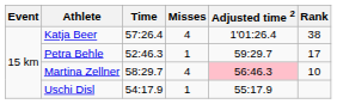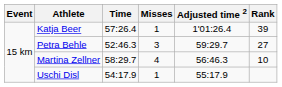 <table class="wikitable" style="font-size:90%">
 <tr>
 <th>Event</th>
 <th>Athlete</th>
 <th>Time</th>
 <th>Misses</th>
 <th>Adjusted time <sup>2</sup></th>
 <th>Rank</th>
 </tr>
 <tr>
 <td rowspan="4">15 km</td>
 <td><a href='#'>Katja Beer</a></td>
 <td align="center">57:26.4</td>
-<td align="center">4</td>
+<td align="center">1</td>
 <td align="center">1'01:26.4</td>
-<td align="center">38</td>
+<td align="center">39</td>
 </tr>
 <tr>
 <td><a href='#'>Petra Behle</a></td>
 <td align="center">52:46.3</td>
-<td align="center">1</td>
+<td align="center">3</td>
 <td align="center">59:29.7</td>
-<td align="center">17</td>
+<td align="center">27</td>
 </tr>
 <tr>
 <td><a href='#'>Martina Zellner</a></td>
 <td align="center">58:29.7</td>
 <td align="center">4</td>
-<td align="center" style="background: pink;">56:46.3</td>
+<td align="center">56:46.3</td>
 <td align="center">10</td>
 </tr>
 <tr>
 <td><a href='#'>Uschi Disl</a></td>
 <td align="center">54:17.9</td>
 <td align="center">1</td>
 <td align="center">55:17.9</td>
 <td align="center"></td>
 </tr>
 </table>
